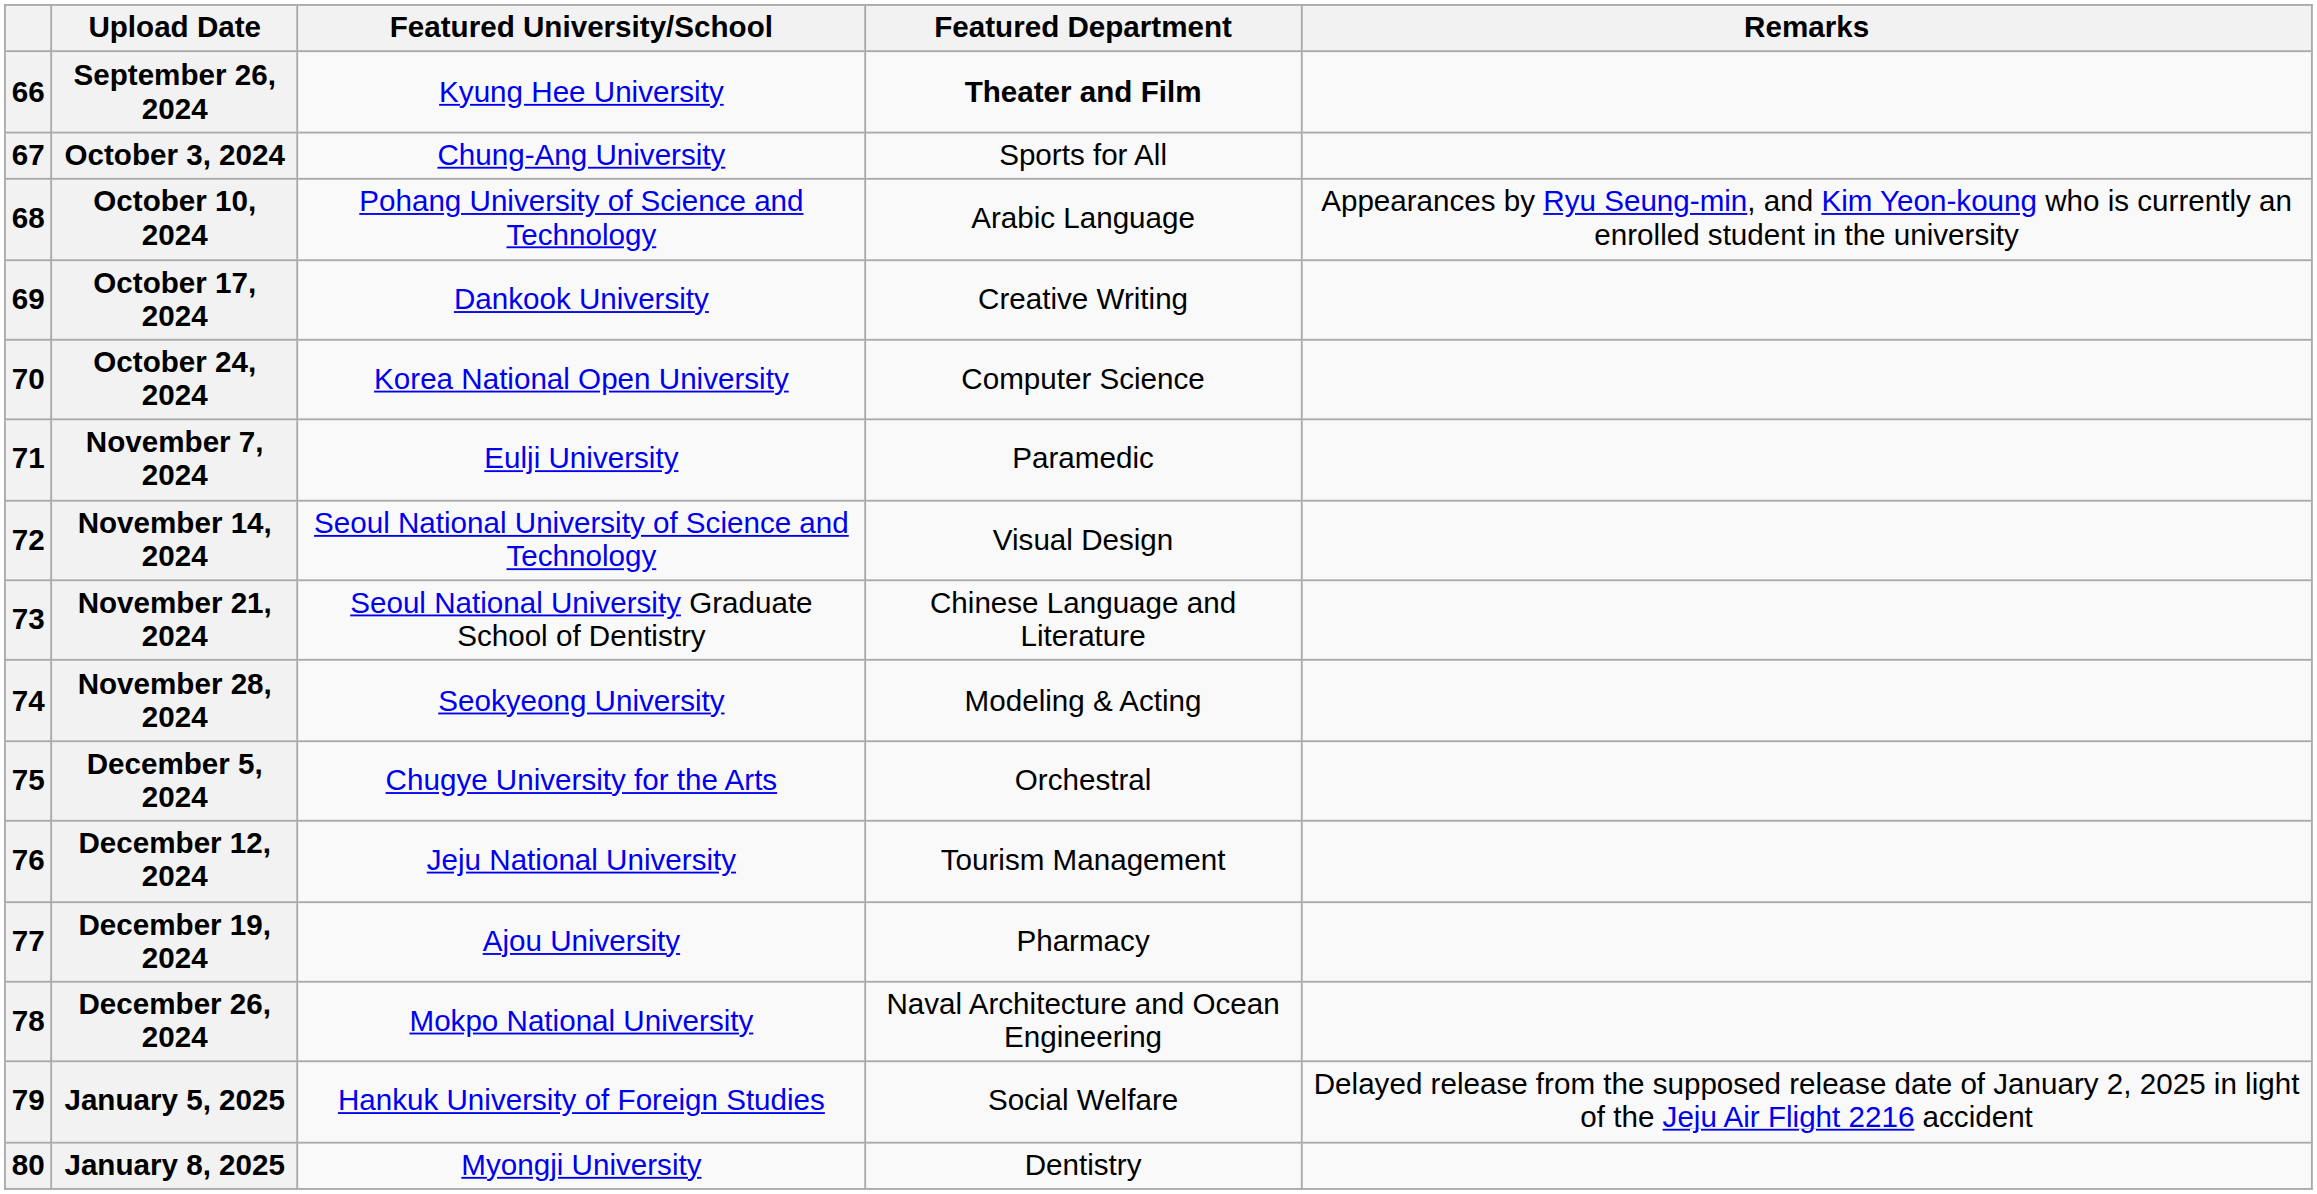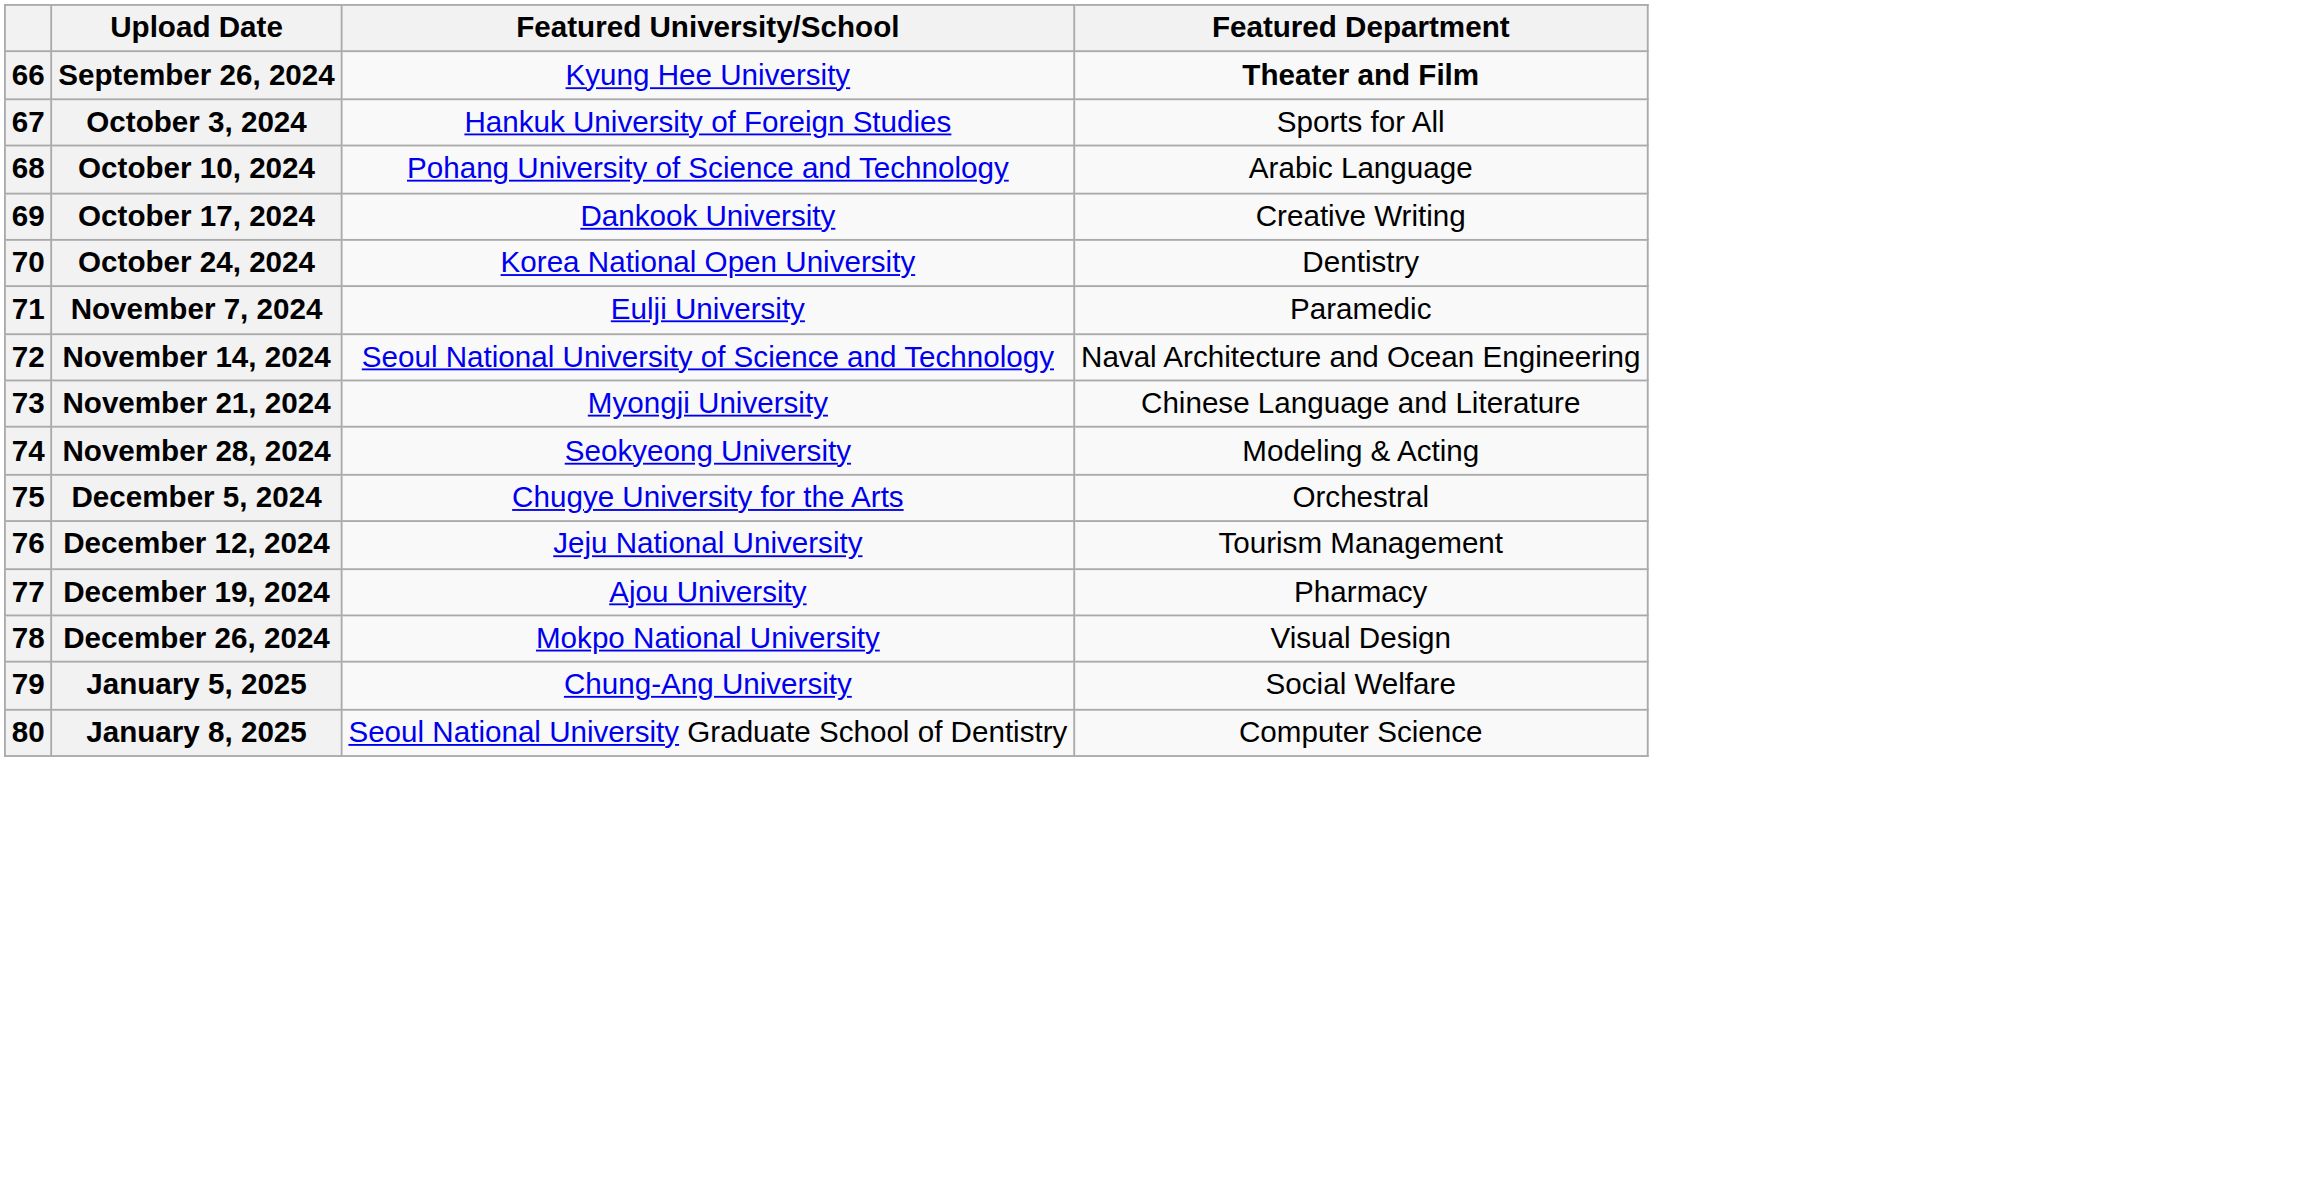 <table class="wikitable plainrowheaders" style="text-align:center">
 <tr>
 <th></th>
 <th>Upload Date</th>
 <th>Featured University/School</th>
 <th>Featured Department</th>
-<th>Remarks</th>
 </tr>
 <tr>
 <th>66</th>
 <th>September 26, 2024</th>
 <td><a href='#'>Kyung Hee University</a></td>
 <td><strong>Theater and Film</strong></td>
-<td></td>
 </tr>
 <tr>
 <th>67</th>
 <th>October 3, 2024</th>
-<td><a href='#'>Chung-Ang University</a></td>
+<td><a href='#'>Hankuk University of Foreign Studies</a></td>
 <td>Sports for All</td>
-<td></td>
 </tr>
 <tr>
 <th>68</th>
 <th>October 10, 2024</th>
 <td><a href='#'>Pohang University of Science and Technology</a></td>
 <td>Arabic Language</td>
-<td>Appearances by <a href='#'>Ryu Seung-min</a>, and <a href='#'>Kim Yeon-koung</a> who is currently an enrolled student in the university</td>
 </tr>
 <tr>
 <th>69</th>
 <th>October 17, 2024</th>
 <td><a href='#'>Dankook University</a></td>
 <td>Creative Writing</td>
-<td></td>
 </tr>
 <tr>
 <th>70</th>
 <th>October 24, 2024</th>
 <td><a href='#'>Korea National Open University</a></td>
-<td>Computer Science</td>
-<td></td>
+<td>Dentistry</td>
 </tr>
 <tr>
 <th>71</th>
 <th>November 7, 2024</th>
 <td><a href='#'>Eulji University</a></td>
 <td>Paramedic</td>
-<td></td>
 </tr>
 <tr>
 <th>72</th>
 <th>November 14, 2024</th>
 <td><a href='#'>Seoul National University of Science and Technology</a></td>
-<td>Visual Design</td>
-<td></td>
+<td>Naval Architecture and Ocean Engineering</td>
 </tr>
 <tr>
 <th>73</th>
 <th>November 21, 2024</th>
-<td><a href='#'>Seoul National University</a> Graduate School of Dentistry</td>
+<td><a href='#'>Myongji University</a></td>
 <td>Chinese Language and Literature</td>
-<td></td>
 </tr>
 <tr>
 <th>74</th>
 <th>November 28, 2024</th>
 <td><a href='#'>Seokyeong University</a></td>
 <td>Modeling & Acting</td>
-<td></td>
 </tr>
 <tr>
 <th>75</th>
 <th>December 5, 2024</th>
 <td><a href='#'>Chugye University for the Arts</a></td>
 <td>Orchestral</td>
-<td></td>
 </tr>
 <tr>
 <th>76</th>
 <th>December 12, 2024</th>
 <td><a href='#'>Jeju National University</a></td>
 <td>Tourism Management</td>
-<td></td>
 </tr>
 <tr>
 <th>77</th>
 <th>December 19, 2024</th>
 <td><a href='#'>Ajou University</a></td>
 <td>Pharmacy</td>
-<td></td>
 </tr>
 <tr>
 <th>78</th>
 <th>December 26, 2024</th>
 <td><a href='#'>Mokpo National University</a></td>
-<td>Naval Architecture and Ocean Engineering</td>
-<td></td>
+<td>Visual Design</td>
 </tr>
 <tr>
 <th>79</th>
 <th>January 5, 2025</th>
-<td><a href='#'>Hankuk University of Foreign Studies</a></td>
+<td><a href='#'>Chung-Ang University</a></td>
 <td>Social Welfare</td>
-<td>Delayed release from the supposed release date of January 2, 2025 in light of the <a href='#'>Jeju Air Flight 2216</a> accident</td>
 </tr>
 <tr>
 <th>80</th>
 <th>January 8, 2025</th>
-<td><a href='#'>Myongji University</a></td>
-<td>Dentistry</td>
-<td></td>
+<td><a href='#'>Seoul National University</a> Graduate School of Dentistry</td>
+<td>Computer Science</td>
 </tr>
 </table>
